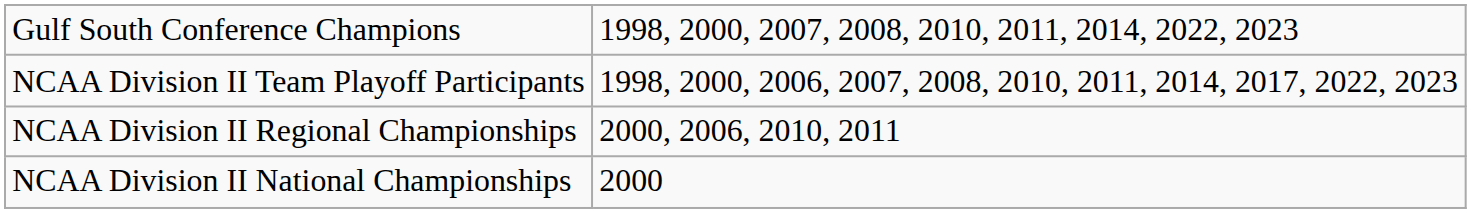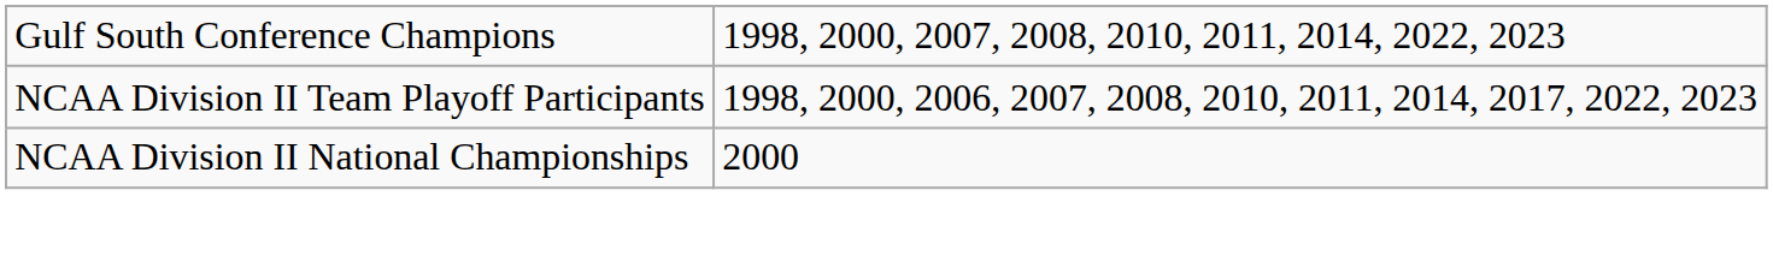 <table class="wikitable">
 <tr>
 <td>Gulf South Conference Champions</td>
 <td>1998, 2000, 2007, 2008, 2010, 2011, 2014, 2022, 2023</td>
 </tr>
 <tr>
 <td>NCAA Division II Team Playoff Participants</td>
 <td>1998, 2000, 2006, 2007, 2008, 2010, 2011, 2014, 2017, 2022, 2023</td>
 </tr>
 <tr>
-<td>NCAA Division II Regional Championships</td>
-<td>2000, 2006, 2010, 2011</td>
-</tr>
-<tr>
 <td>NCAA Division II National Championships</td>
 <td>2000</td>
 </tr>
 </table>
